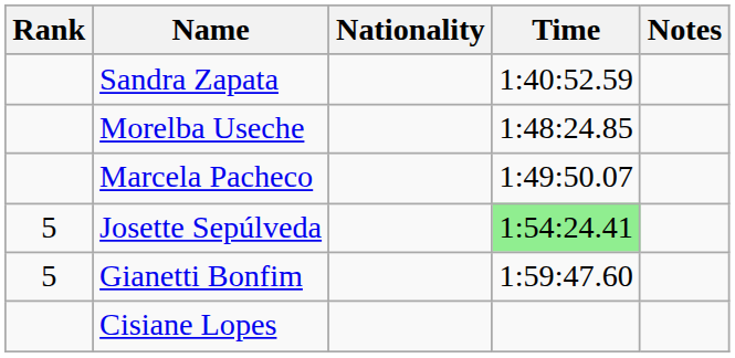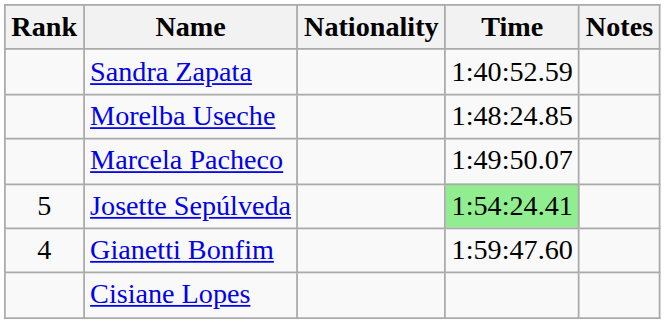 <table class="wikitable sortable" style="text-align:center">
 <tr>
 <th>Rank</th>
 <th>Name</th>
 <th>Nationality</th>
 <th>Time</th>
 <th>Notes</th>
 </tr>
 <tr>
 <td></td>
 <td align=left><a href='#'>Sandra Zapata</a></td>
 <td align=left></td>
 <td>1:40:52.59</td>
 <td></td>
 </tr>
 <tr>
 <td></td>
 <td align=left><a href='#'>Morelba Useche</a></td>
 <td align=left></td>
 <td>1:48:24.85</td>
 <td></td>
 </tr>
 <tr>
 <td></td>
 <td align=left><a href='#'>Marcela Pacheco</a></td>
 <td align=left></td>
 <td>1:49:50.07</td>
 <td></td>
 </tr>
 <tr>
 <td>5</td>
 <td align=left><a href='#'>Josette Sepúlveda</a></td>
 <td align=left></td>
 <td style="background: lightgreen;">1:54:24.41</td>
 <td></td>
 </tr>
 <tr>
-<td>5</td>
+<td>4</td>
 <td align=left><a href='#'>Gianetti Bonfim</a></td>
 <td align=left></td>
 <td>1:59:47.60</td>
 <td></td>
 </tr>
 <tr>
 <td></td>
 <td align=left><a href='#'>Cisiane Lopes</a></td>
 <td align=left></td>
 <td></td>
 <td></td>
 </tr>
 </table>
